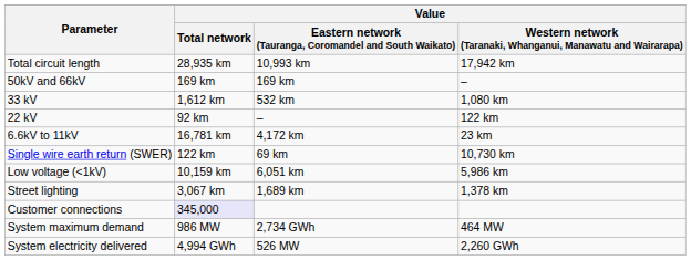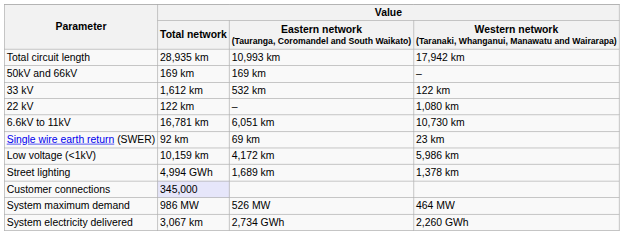 <table class="wikitable">
 <tr>
 </tr>
 <tr>
 <th rowspan=2>Parameter</th>
 <th colspan=4>Value</th>
 </tr>
 <tr>
 <th>Total network</th>
 <th>Eastern network <br><small>(Tauranga, Coromandel and South Waikato)</small></th>
 <th>Western network <br><small>(Taranaki, Whanganui, Manawatu and Wairarapa)</small></th>
 </tr>
 <tr>
 <td>Total circuit length</td>
 <td>28,935 km</td>
 <td>10,993 km</td>
 <td>17,942 km</td>
 </tr>
 <tr>
 <td>50kV and 66kV</td>
 <td>169 km</td>
 <td>169 km</td>
 <td>–</td>
 </tr>
 <tr>
 <td>33 kV</td>
 <td>1,612 km</td>
 <td>532 km</td>
-<td>1,080 km</td>
+<td>122 km</td>
 </tr>
 <tr>
 <td>22 kV</td>
-<td>92 km</td>
+<td>122 km</td>
 <td>–</td>
-<td>122 km</td>
+<td>1,080 km</td>
 </tr>
 <tr>
 <td>6.6kV to 11kV</td>
 <td>16,781 km</td>
-<td>4,172 km</td>
-<td>23 km</td>
+<td>6,051 km</td>
+<td>10,730 km</td>
 </tr>
 <tr>
 <td><a href='#'>Single wire earth return</a> (SWER)</td>
-<td>122 km</td>
+<td>92 km</td>
 <td>69 km</td>
-<td>10,730 km</td>
+<td>23 km</td>
 </tr>
 <tr>
 <td>Low voltage (<1kV)</td>
 <td>10,159 km</td>
-<td>6,051 km</td>
+<td>4,172 km</td>
 <td>5,986 km</td>
 </tr>
 <tr>
 <td>Street lighting</td>
-<td>3,067 km</td>
+<td>4,994 GWh</td>
 <td>1,689 km</td>
 <td>1,378 km</td>
 </tr>
 <tr>
 <td>Customer connections</td>
 <td style="background: lavender;">345,000</td>
 <td></td>
 <td></td>
 </tr>
 <tr>
 <td>System maximum demand</td>
 <td>986 MW</td>
-<td>2,734 GWh</td>
+<td>526 MW</td>
 <td>464 MW</td>
 </tr>
 <tr>
 <td>System electricity delivered</td>
-<td>4,994 GWh</td>
-<td>526 MW</td>
+<td>3,067 km</td>
+<td>2,734 GWh</td>
 <td>2,260 GWh</td>
 </tr>
 </table>
